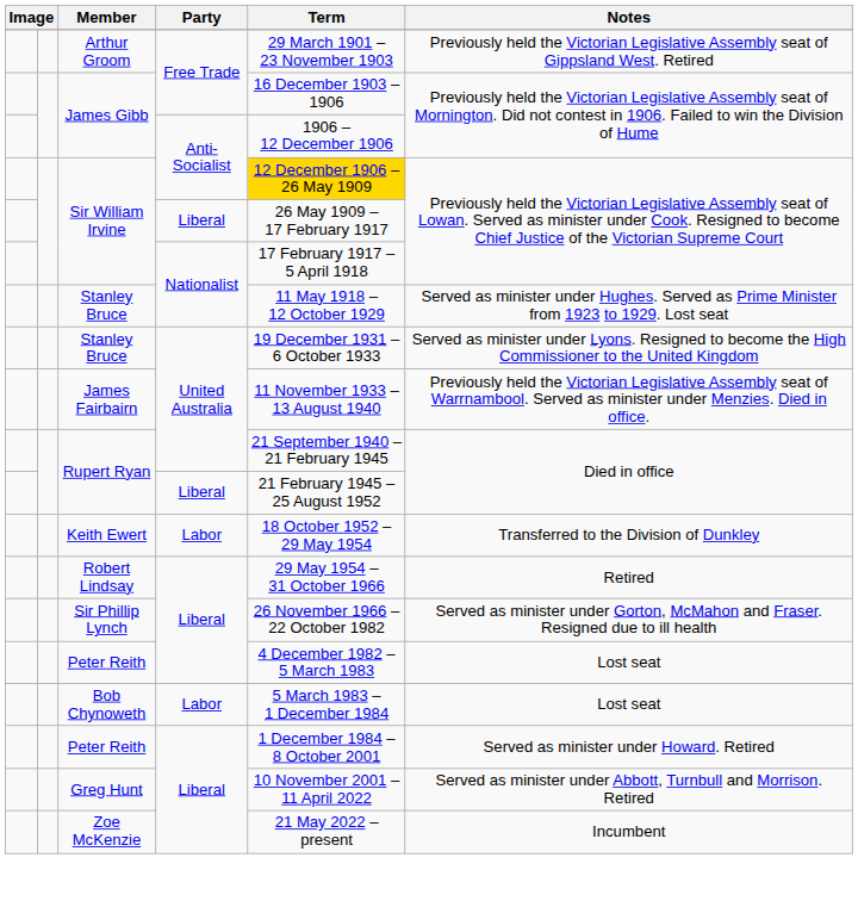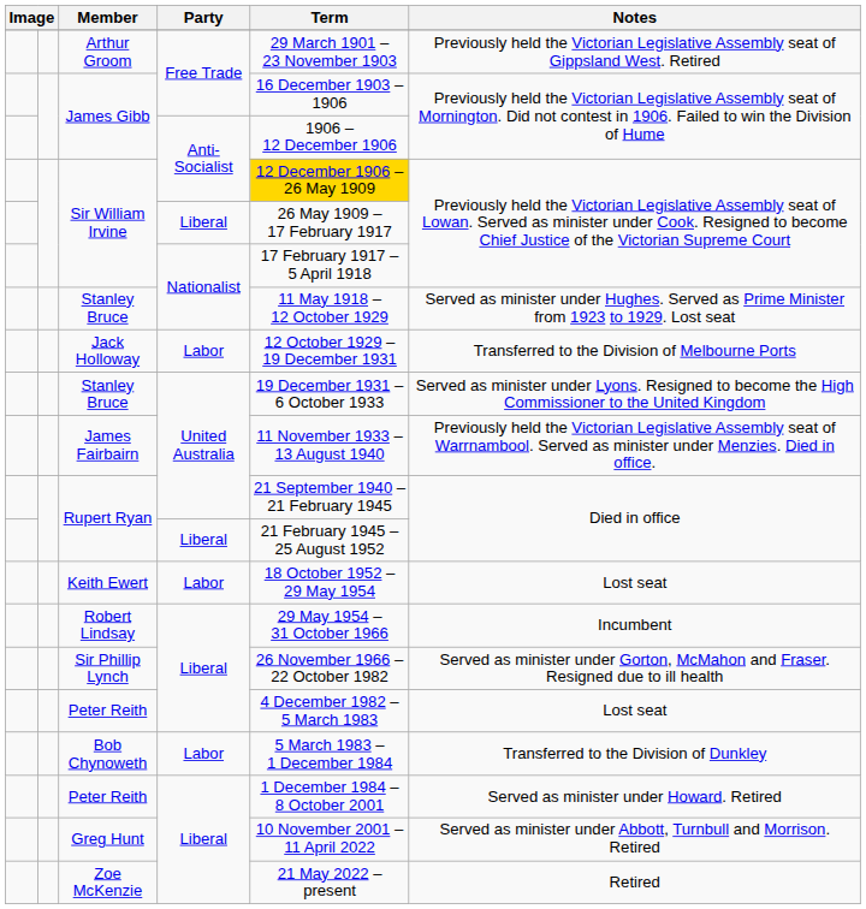 <table class=wikitable style="text-align:center">
 <tr>
 <th colspan=2>Image</th>
 <th>Member</th>
 <th>Party</th>
 <th>Term</th>
 <th>Notes</th>
 </tr>
 <tr>
 </tr>
 <tr>
 <td> </td>
 <td></td>
 <td><a href='#'>Arthur Groom</a><br></td>
 <td rowspan="2"><a href='#'>Free Trade</a></td>
 <td nowrap><a href='#'>29 March 1901</a> –<br><a href='#'>23 November 1903</a></td>
 <td>Previously held the <a href='#'>Victorian Legislative Assembly</a> seat of <a href='#'>Gippsland West</a>. Retired</td>
 </tr>
 <tr>
 <td> </td>
 <td rowspan=2></td>
 <td rowspan=2><a href='#'>James Gibb</a><br></td>
 <td nowrap><a href='#'>16 December 1903</a> –<br>1906</td>
 <td rowspan=2>Previously held the <a href='#'>Victorian Legislative Assembly</a> seat of <a href='#'>Mornington</a>. Did not contest in <a href='#'>1906</a>. Failed to win the Division of <a href='#'>Hume</a></td>
 </tr>
 <tr>
 <td> </td>
 <td rowspan="2"><a href='#'>Anti-Socialist</a></td>
 <td nowrap>1906 –<br><a href='#'>12 December 1906</a></td>
 </tr>
 <tr>
 <td> </td>
 <td rowspan=3></td>
 <td rowspan=3><a href='#'>Sir William Irvine</a><br></td>
 <td nowrap style="background: gold;"><a href='#'>12 December 1906</a> –<br>26 May 1909</td>
 <td rowspan=3>Previously held the <a href='#'>Victorian Legislative Assembly</a> seat of <a href='#'>Lowan</a>. Served as minister under <a href='#'>Cook</a>. Resigned to become <a href='#'>Chief Justice</a> of the <a href='#'>Victorian Supreme Court</a></td>
 </tr>
 <tr>
 <td> </td>
 <td nowrap><a href='#'>Liberal</a></td>
 <td nowrap>26 May 1909 –<br>17 February 1917</td>
 </tr>
 <tr>
 <td> </td>
 <td rowspan="2"><a href='#'>Nationalist</a></td>
 <td nowrap>17 February 1917 –<br>5 April 1918</td>
 </tr>
 <tr>
 <td> </td>
 <td></td>
 <td><a href='#'>Stanley Bruce</a><br></td>
 <td nowrap><a href='#'>11 May 1918</a> –<br><a href='#'>12 October 1929</a></td>
 <td>Served as minister under <a href='#'>Hughes</a>. Served as <a href='#'>Prime Minister</a> from <a href='#'>1923</a> <a href='#'>to 1929</a>. Lost seat</td>
 </tr>
 <tr>
 <td> </td>
 <td></td>
+<td><a href='#'>Jack Holloway</a><br></td>
+<td><a href='#'>Labor</a></td>
+<td nowrap><a href='#'>12 October 1929</a> –<br><a href='#'>19 December 1931</a></td>
+<td>Transferred to the Division of <a href='#'>Melbourne Ports</a></td>
+</tr>
+<tr>
+<td> </td>
+<td></td>
 <td><a href='#'>Stanley Bruce</a><br></td>
 <td rowspan="3"><a href='#'>United Australia</a></td>
 <td nowrap><a href='#'>19 December 1931</a> –<br>6 October 1933</td>
 <td>Served as minister under <a href='#'>Lyons</a>. Resigned to become the <a href='#'>High Commissioner to the United Kingdom</a></td>
 </tr>
 <tr>
 <td> </td>
 <td></td>
 <td><a href='#'>James Fairbairn</a><br></td>
 <td nowrap><a href='#'>11 November 1933</a> –<br><a href='#'>13 August 1940</a></td>
 <td>Previously held the <a href='#'>Victorian Legislative Assembly</a> seat of <a href='#'>Warrnambool</a>. Served as minister under <a href='#'>Menzies</a>. <a href='#'>Died in office</a>.</td>
 </tr>
 <tr>
 <td> </td>
 <td rowspan=2></td>
 <td rowspan=2><a href='#'>Rupert Ryan</a><br></td>
 <td nowrap><a href='#'>21 September 1940</a> –<br>21 February 1945</td>
 <td rowspan=2>Died in office</td>
 </tr>
 <tr>
 <td> </td>
 <td nowrap><a href='#'>Liberal</a></td>
 <td nowrap>21 February 1945 –<br>25 August 1952</td>
 </tr>
 <tr>
 <td> </td>
 <td></td>
 <td><a href='#'>Keith Ewert</a><br></td>
 <td><a href='#'>Labor</a></td>
 <td nowrap><a href='#'>18 October 1952</a> –<br><a href='#'>29 May 1954</a></td>
-<td>Transferred to the Division of <a href='#'>Dunkley</a></td>
+<td>Lost seat</td>
 </tr>
 <tr>
 <td> </td>
 <td></td>
 <td><a href='#'>Robert Lindsay</a><br></td>
 <td rowspan="3"><a href='#'>Liberal</a></td>
 <td nowrap><a href='#'>29 May 1954</a> –<br><a href='#'>31 October 1966</a></td>
-<td>Retired</td>
+<td>Incumbent</td>
 </tr>
 <tr>
 <td> </td>
 <td></td>
 <td><a href='#'>Sir Phillip Lynch</a><br></td>
 <td nowrap><a href='#'>26 November 1966</a> –<br>22 October 1982</td>
 <td>Served as minister under <a href='#'>Gorton</a>, <a href='#'>McMahon</a> and <a href='#'>Fraser</a>. Resigned due to ill health</td>
 </tr>
 <tr>
 <td> </td>
 <td></td>
 <td><a href='#'>Peter Reith</a><br></td>
 <td nowrap><a href='#'>4 December 1982</a> –<br><a href='#'>5 March 1983</a></td>
 <td>Lost seat</td>
 </tr>
 <tr>
 <td> </td>
 <td></td>
 <td><a href='#'>Bob Chynoweth</a><br></td>
 <td><a href='#'>Labor</a></td>
 <td nowrap><a href='#'>5 March 1983</a> –<br><a href='#'>1 December 1984</a></td>
-<td>Lost seat</td>
+<td>Transferred to the Division of <a href='#'>Dunkley</a></td>
 </tr>
 <tr>
 <td> </td>
 <td></td>
 <td><a href='#'>Peter Reith</a><br></td>
 <td rowspan="3"><a href='#'>Liberal</a></td>
 <td nowrap><a href='#'>1 December 1984</a> –<br><a href='#'>8 October 2001</a></td>
 <td>Served as minister under <a href='#'>Howard</a>. Retired</td>
 </tr>
 <tr>
 <td> </td>
 <td></td>
 <td><a href='#'>Greg Hunt</a><br></td>
 <td nowrap><a href='#'>10 November 2001</a> –<br><a href='#'>11 April 2022</a></td>
 <td>Served as minister under <a href='#'>Abbott</a>, <a href='#'>Turnbull</a> and <a href='#'>Morrison</a>. Retired</td>
 </tr>
 <tr>
 <td> </td>
 <td></td>
 <td><a href='#'>Zoe McKenzie</a><br></td>
 <td nowrap><a href='#'>21 May 2022</a> –<br>present</td>
-<td>Incumbent</td>
+<td>Retired</td>
 </tr>
 </table>
